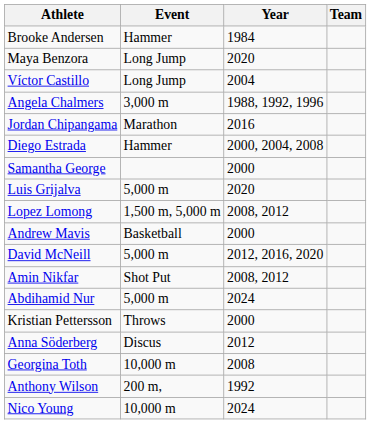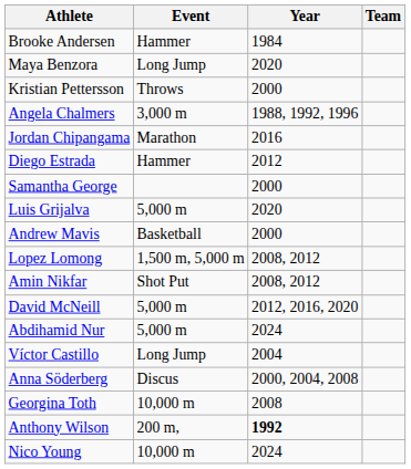 <table class="wikitable">
 <tr>
 <th>Athlete</th>
 <th>Event</th>
 <th>Year</th>
 <th>Team</th>
 </tr>
 <tr>
 <td>Brooke Andersen</td>
 <td>Hammer</td>
 <td>1984</td>
 <td></td>
 </tr>
 <tr>
 <td>Maya Benzora</td>
 <td>Long Jump</td>
 <td>2020</td>
 <td></td>
 </tr>
 <tr>
-<td><a href='#'>Víctor Castillo</a></td>
-<td>Long Jump</td>
-<td>2004</td>
+<td>Kristian Pettersson</td>
+<td>Throws</td>
+<td>2000</td>
 <td></td>
 </tr>
 <tr>
 <td><a href='#'>Angela Chalmers</a></td>
 <td>3,000 m</td>
 <td>1988, 1992, 1996</td>
 <td></td>
 </tr>
 <tr>
 <td><a href='#'>Jordan Chipangama</a></td>
 <td>Marathon</td>
 <td>2016</td>
 <td></td>
 </tr>
 <tr>
 <td><a href='#'>Diego Estrada</a></td>
 <td>Hammer</td>
-<td>2000, 2004, 2008</td>
+<td>2012</td>
 <td></td>
 </tr>
 <tr>
 <td><a href='#'>Samantha George</a></td>
 <td></td>
 <td>2000</td>
 <td></td>
 </tr>
 <tr>
 <td><a href='#'>Luis Grijalva</a></td>
 <td>5,000 m</td>
 <td>2020</td>
 <td></td>
 </tr>
 <tr>
+<td><a href='#'>Andrew Mavis</a></td>
+<td>Basketball</td>
+<td>2000</td>
+<td></td>
+</tr>
+<tr>
 <td><a href='#'>Lopez Lomong</a></td>
 <td>1,500 m, 5,000 m</td>
 <td>2008, 2012</td>
 <td></td>
 </tr>
 <tr>
-<td><a href='#'>Andrew Mavis</a></td>
-<td>Basketball</td>
-<td>2000</td>
+<td><a href='#'>Amin Nikfar</a></td>
+<td>Shot Put</td>
+<td>2008, 2012</td>
 <td></td>
 </tr>
 <tr>
 <td><a href='#'>David McNeill</a></td>
 <td>5,000 m</td>
 <td>2012, 2016, 2020</td>
 <td></td>
 </tr>
 <tr>
-<td><a href='#'>Amin Nikfar</a></td>
-<td>Shot Put</td>
-<td>2008, 2012</td>
-<td></td>
-</tr>
-<tr>
 <td><a href='#'>Abdihamid Nur</a></td>
 <td>5,000 m</td>
 <td>2024</td>
 <td></td>
 </tr>
 <tr>
-<td>Kristian Pettersson</td>
-<td>Throws</td>
-<td>2000</td>
+<td><a href='#'>Víctor Castillo</a></td>
+<td>Long Jump</td>
+<td>2004</td>
 <td></td>
 </tr>
 <tr>
 <td><a href='#'>Anna Söderberg</a></td>
 <td>Discus</td>
-<td>2012</td>
+<td>2000, 2004, 2008</td>
 <td></td>
 </tr>
 <tr>
 <td><a href='#'>Georgina Toth</a></td>
 <td>10,000 m</td>
 <td>2008</td>
 <td></td>
 </tr>
 <tr>
 <td><a href='#'>Anthony Wilson</a></td>
 <td>200 m, </td>
-<td>1992</td>
+<td><strong>1992</strong></td>
 <td></td>
 </tr>
 <tr>
 <td><a href='#'>Nico Young</a></td>
 <td>10,000 m</td>
 <td>2024</td>
 <td></td>
 </tr>
 </table>
